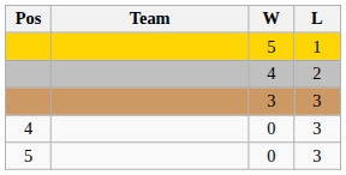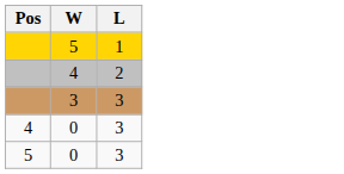 <table class="wikitable gauche" style="text-align:center">
 <tr bgcolor="e5e5e5">
 <th width="35">Pos</th>
-<th width="175">Team</th>
 <th width="35">W</th>
 <th width="35">L</th>
 </tr>
 <tr bgcolor=#FFD604>
 <td></td>
-<td align=left></td>
 <td>5</td>
 <td>1</td>
 </tr>
 <tr bgcolor=#C0C0C0>
 <td></td>
-<td align=left></td>
 <td>4</td>
 <td>2</td>
 </tr>
 <tr bgcolor=#CC9965>
 <td></td>
-<td align=left></td>
 <td>3</td>
 <td>3</td>
 </tr>
 <tr>
 <td>4</td>
-<td align=left></td>
 <td>0</td>
 <td>3</td>
 </tr>
 <tr>
 <td>5</td>
-<td align=left></td>
 <td>0</td>
 <td>3</td>
 </tr>
 </table>
